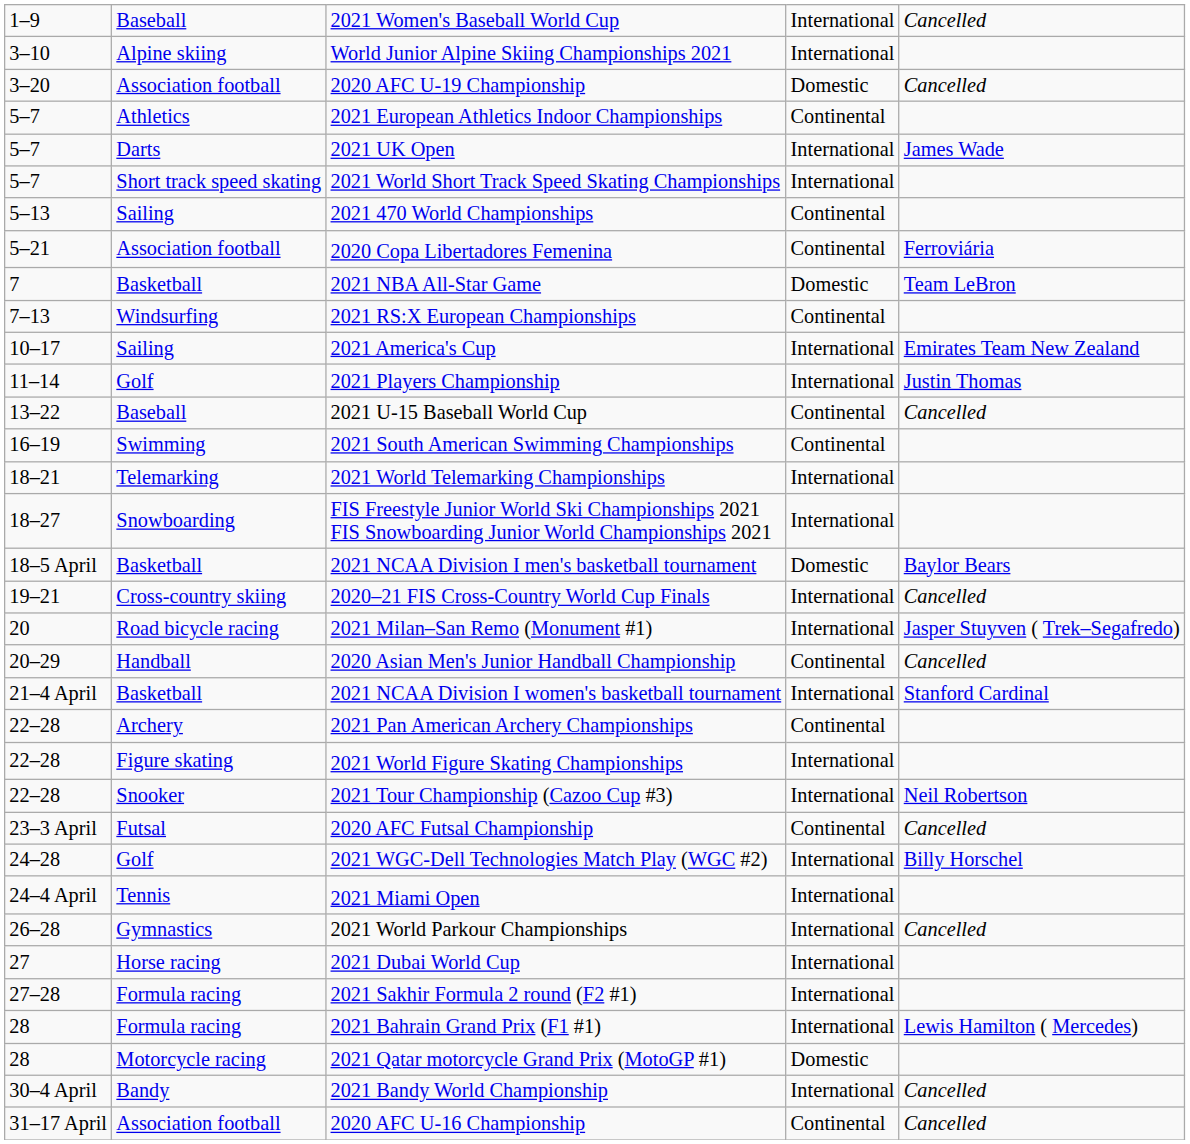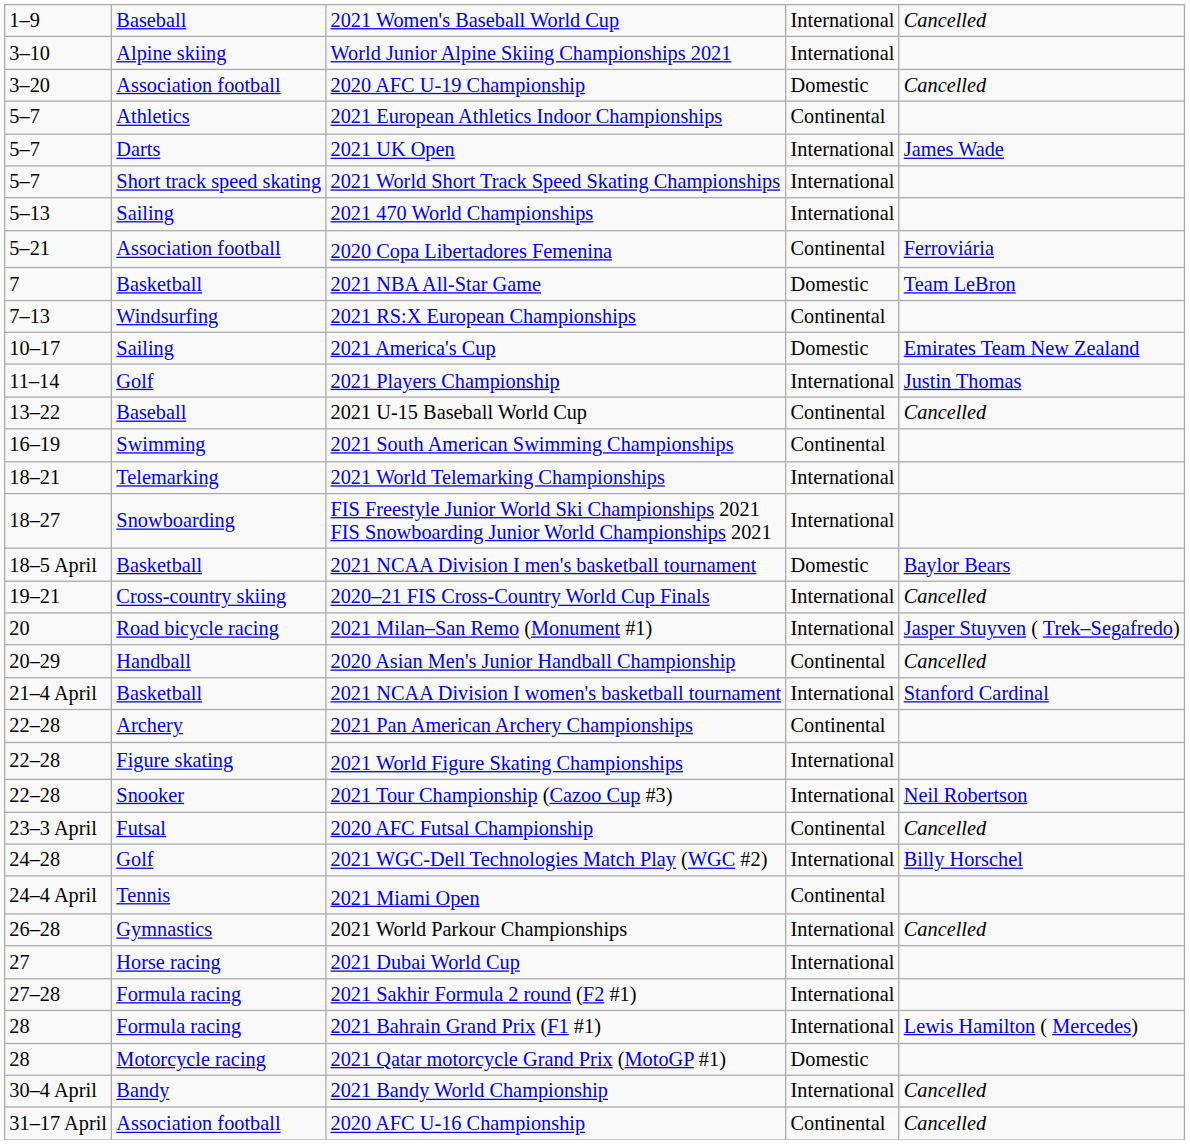 <table class="wikitable source">
 <tr>
 <td>1–9</td>
 <td><a href='#'>Baseball</a></td>
 <td> <a href='#'>2021 Women's Baseball World Cup</a></td>
 <td>International</td>
 <td><em>Cancelled</em></td>
 </tr>
 <tr>
 <td>3–10</td>
 <td><a href='#'>Alpine skiing</a></td>
 <td> <a href='#'>World Junior Alpine Skiing Championships 2021</a></td>
 <td>International</td>
 <td></td>
 </tr>
 <tr>
 <td>3–20</td>
 <td><a href='#'>Association football</a></td>
 <td> <a href='#'>2020 AFC U-19 Championship</a></td>
 <td>Domestic</td>
 <td><em>Cancelled</em></td>
 </tr>
 <tr>
 <td>5–7</td>
 <td><a href='#'>Athletics</a></td>
 <td> <a href='#'>2021 European Athletics Indoor Championships</a></td>
 <td>Continental</td>
 <td></td>
 </tr>
 <tr>
 <td>5–7</td>
 <td><a href='#'>Darts</a></td>
 <td> <a href='#'>2021 UK Open</a></td>
 <td>International</td>
 <td> <a href='#'>James Wade</a></td>
 </tr>
 <tr>
 <td>5–7</td>
 <td><a href='#'>Short track speed skating</a></td>
 <td> <a href='#'>2021 World Short Track Speed Skating Championships</a></td>
 <td>International</td>
 <td></td>
 </tr>
 <tr>
 <td>5–13</td>
 <td><a href='#'>Sailing</a></td>
 <td> <a href='#'>2021 470 World Championships</a></td>
-<td>Continental</td>
+<td>International</td>
 <td></td>
 </tr>
 <tr>
 <td>5–21</td>
 <td><a href='#'>Association football</a></td>
 <td> <a href='#'>2020 Copa Libertadores Femenina</a><sup></sup></td>
 <td>Continental</td>
 <td> <a href='#'>Ferroviária</a></td>
 </tr>
 <tr>
 <td>7</td>
 <td><a href='#'>Basketball</a></td>
 <td> <a href='#'>2021 NBA All-Star Game</a></td>
 <td>Domestic</td>
 <td><a href='#'>Team LeBron</a></td>
 </tr>
 <tr>
 <td>7–13</td>
 <td><a href='#'>Windsurfing</a></td>
 <td> <a href='#'>2021 RS:X European Championships</a></td>
 <td>Continental</td>
 <td></td>
 </tr>
 <tr>
 <td>10–17</td>
 <td><a href='#'>Sailing</a></td>
 <td> <a href='#'>2021 America's Cup</a></td>
-<td>International</td>
+<td>Domestic</td>
 <td> <a href='#'>Emirates Team New Zealand</a></td>
 </tr>
 <tr>
 <td>11–14</td>
 <td><a href='#'>Golf</a></td>
 <td> <a href='#'>2021 Players Championship</a></td>
 <td>International</td>
 <td> <a href='#'>Justin Thomas</a></td>
 </tr>
 <tr>
 <td>13–22</td>
 <td><a href='#'>Baseball</a></td>
 <td> 2021 U-15 Baseball World Cup</td>
 <td>Continental</td>
 <td><em>Cancelled</em></td>
 </tr>
 <tr>
 <td>16–19</td>
 <td><a href='#'>Swimming</a></td>
 <td> <a href='#'>2021 South American Swimming Championships</a></td>
 <td>Continental</td>
 <td></td>
 </tr>
 <tr>
 <td>18–21</td>
 <td><a href='#'>Telemarking</a></td>
 <td> <a href='#'>2021 World Telemarking Championships</a></td>
 <td>International</td>
 <td></td>
 </tr>
 <tr>
 <td>18–27</td>
 <td><a href='#'>Snowboarding</a></td>
 <td> <a href='#'>FIS Freestyle Junior World Ski Championships</a> 2021<br> <a href='#'>FIS Snowboarding Junior World Championships</a> 2021</td>
 <td>International</td>
 <td></td>
 </tr>
 <tr>
 <td>18–5 April</td>
 <td><a href='#'>Basketball</a></td>
 <td> <a href='#'>2021 NCAA Division I men's basketball tournament</a></td>
 <td>Domestic</td>
 <td> <a href='#'>Baylor Bears</a></td>
 </tr>
 <tr>
 <td>19–21</td>
 <td><a href='#'>Cross-country skiing</a></td>
 <td> <a href='#'>2020–21 FIS Cross-Country World Cup Finals</a></td>
 <td>International</td>
 <td><em>Cancelled</em></td>
 </tr>
 <tr>
 <td>20</td>
 <td><a href='#'>Road bicycle racing</a></td>
 <td> <a href='#'>2021 Milan–San Remo</a> (<a href='#'>Monument</a> #1)</td>
 <td>International</td>
 <td> <a href='#'>Jasper Stuyven</a> ( <a href='#'>Trek–Segafredo</a>)</td>
 </tr>
 <tr>
 <td>20–29</td>
 <td><a href='#'>Handball</a></td>
 <td> <a href='#'>2020 Asian Men's Junior Handball Championship</a></td>
 <td>Continental</td>
 <td><em>Cancelled</em></td>
 </tr>
 <tr>
 <td>21–4 April</td>
 <td><a href='#'>Basketball</a></td>
 <td> <a href='#'>2021 NCAA Division I women's basketball tournament</a></td>
 <td>International</td>
 <td> <a href='#'>Stanford Cardinal</a></td>
 </tr>
 <tr>
 <td>22–28</td>
 <td><a href='#'>Archery</a></td>
 <td> <a href='#'>2021 Pan American Archery Championships</a></td>
 <td>Continental</td>
 <td></td>
 </tr>
 <tr>
 <td>22–28</td>
 <td><a href='#'>Figure skating</a></td>
 <td> <a href='#'>2021 World Figure Skating Championships</a><sup></sup></td>
 <td>International</td>
 <td></td>
 </tr>
 <tr>
 <td>22–28</td>
 <td><a href='#'>Snooker</a></td>
 <td> <a href='#'>2021 Tour Championship</a> (<a href='#'>Cazoo Cup</a> #3)</td>
 <td>International</td>
 <td> <a href='#'>Neil Robertson</a></td>
 </tr>
 <tr>
 <td>23–3 April</td>
 <td><a href='#'>Futsal</a></td>
 <td> <a href='#'>2020 AFC Futsal Championship</a></td>
 <td>Continental</td>
 <td><em>Cancelled</em></td>
 </tr>
 <tr>
 <td>24–28</td>
 <td><a href='#'>Golf</a></td>
 <td> <a href='#'>2021 WGC-Dell Technologies Match Play</a> (<a href='#'>WGC</a> #2)</td>
 <td>International</td>
 <td> <a href='#'>Billy Horschel</a></td>
 </tr>
 <tr>
 <td>24–4 April</td>
 <td><a href='#'>Tennis</a></td>
 <td> <a href='#'>2021 Miami Open</a><sup></sup></td>
-<td>International</td>
+<td>Continental</td>
 <td></td>
 </tr>
 <tr>
 <td>26–28</td>
 <td><a href='#'>Gymnastics</a></td>
 <td> 2021 World Parkour Championships</td>
 <td>International</td>
 <td><em>Cancelled</em></td>
 </tr>
 <tr>
 <td>27</td>
 <td><a href='#'>Horse racing</a></td>
 <td> <a href='#'>2021 Dubai World Cup</a></td>
 <td>International</td>
 <td></td>
 </tr>
 <tr>
 <td>27–28</td>
 <td><a href='#'>Formula racing</a></td>
 <td> <a href='#'>2021 Sakhir Formula 2 round</a> (<a href='#'>F2</a> #1)</td>
 <td>International</td>
 <td></td>
 </tr>
 <tr>
 <td>28</td>
 <td><a href='#'>Formula racing</a></td>
 <td> <a href='#'>2021 Bahrain Grand Prix</a> (<a href='#'>F1</a> #1)</td>
 <td>International</td>
 <td> <a href='#'>Lewis Hamilton</a> ( <a href='#'>Mercedes</a>)</td>
 </tr>
 <tr>
 <td>28</td>
 <td><a href='#'>Motorcycle racing</a></td>
 <td> <a href='#'>2021 Qatar motorcycle Grand Prix</a> (<a href='#'>MotoGP</a> #1)</td>
 <td>Domestic</td>
 <td></td>
 </tr>
 <tr>
 <td>30–4 April</td>
 <td><a href='#'>Bandy</a></td>
 <td> <a href='#'>2021 Bandy World Championship</a></td>
 <td>International</td>
 <td><em>Cancelled</em></td>
 </tr>
 <tr>
 <td>31–17 April</td>
 <td><a href='#'>Association football</a></td>
 <td> <a href='#'>2020 AFC U-16 Championship</a></td>
 <td>Continental</td>
 <td><em>Cancelled</em></td>
 </tr>
 </table>
